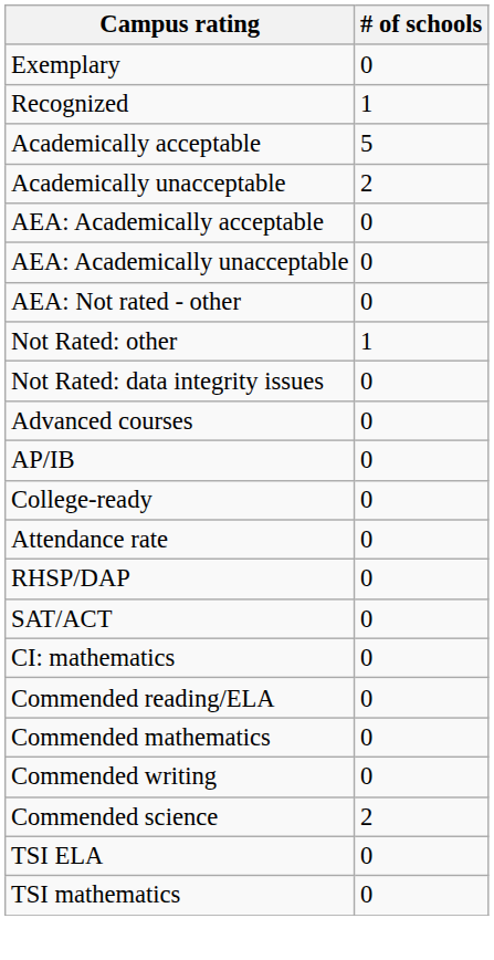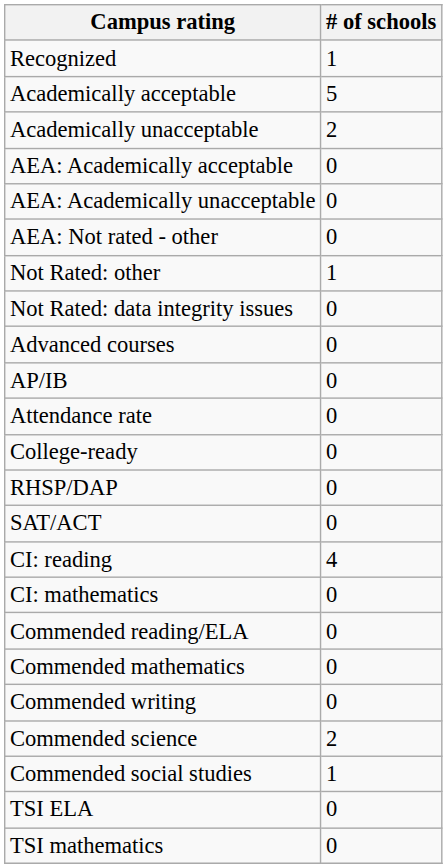 <table class="wikitable">
 <tr>
 <th>Campus rating</th>
 <th># of schools</th>
-</tr>
-<tr>
-<td>Exemplary</td>
-<td>0</td>
 </tr>
 <tr>
 <td>Recognized</td>
 <td>1</td>
 </tr>
 <tr>
 <td>Academically acceptable</td>
 <td>5</td>
 </tr>
 <tr>
 <td>Academically unacceptable</td>
 <td>2</td>
 </tr>
 <tr>
 <td>AEA: Academically acceptable</td>
 <td>0</td>
 </tr>
 <tr>
 <td>AEA: Academically unacceptable</td>
 <td>0</td>
 </tr>
 <tr>
 <td>AEA: Not rated - other</td>
 <td>0</td>
 </tr>
 <tr>
 <td>Not Rated: other</td>
 <td>1</td>
 </tr>
 <tr>
 <td>Not Rated: data integrity issues</td>
 <td>0</td>
 </tr>
 <tr>
 <td>Advanced courses</td>
 <td>0</td>
 </tr>
 <tr>
 <td>AP/IB</td>
 <td>0</td>
 </tr>
 <tr>
-<td>College-ready</td>
+<td>Attendance rate</td>
 <td>0</td>
 </tr>
 <tr>
-<td>Attendance rate</td>
+<td>College-ready</td>
 <td>0</td>
 </tr>
 <tr>
 <td>RHSP/DAP</td>
 <td>0</td>
 </tr>
 <tr>
 <td>SAT/ACT</td>
 <td>0</td>
+</tr>
+<tr>
+<td>CI: reading</td>
+<td>4</td>
 </tr>
 <tr>
 <td>CI: mathematics</td>
 <td>0</td>
 </tr>
 <tr>
 <td>Commended reading/ELA</td>
 <td>0</td>
 </tr>
 <tr>
 <td>Commended mathematics</td>
 <td>0</td>
 </tr>
 <tr>
 <td>Commended writing</td>
 <td>0</td>
 </tr>
 <tr>
 <td>Commended science</td>
 <td>2</td>
 </tr>
 <tr>
+<td>Commended social studies</td>
+<td>1</td>
+</tr>
+<tr>
 <td>TSI ELA</td>
 <td>0</td>
 </tr>
 <tr>
 <td>TSI mathematics</td>
 <td>0</td>
 </tr>
 <tr>
 </tr>
 </table>
